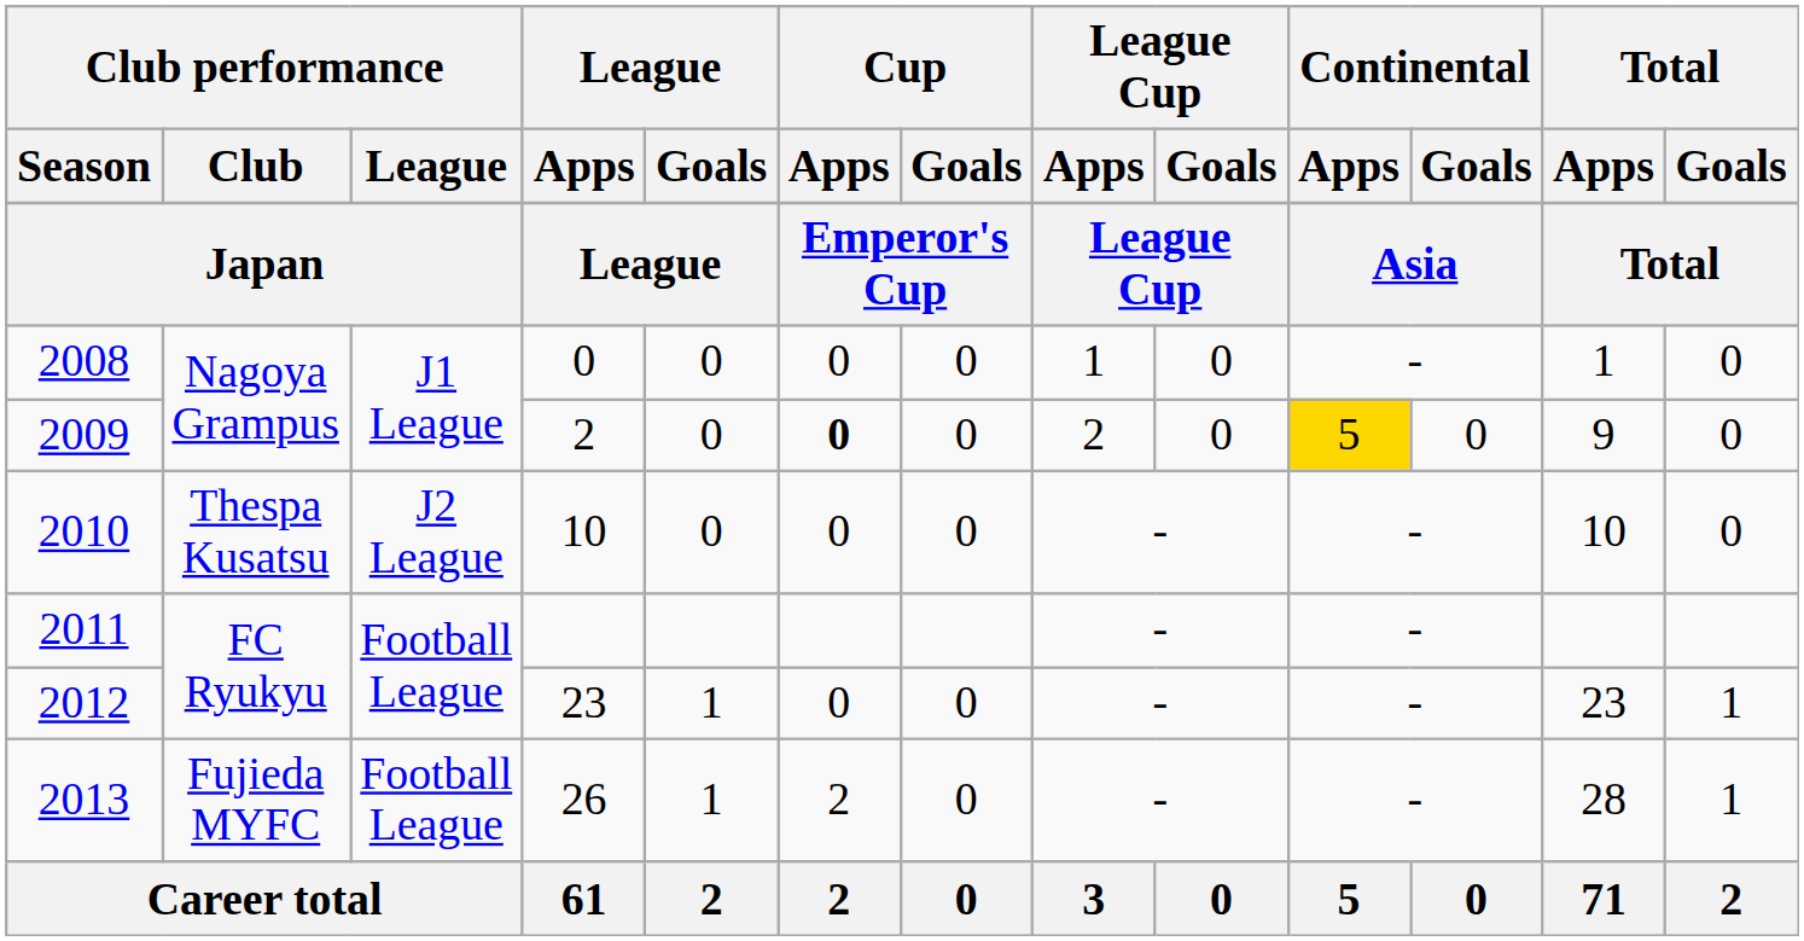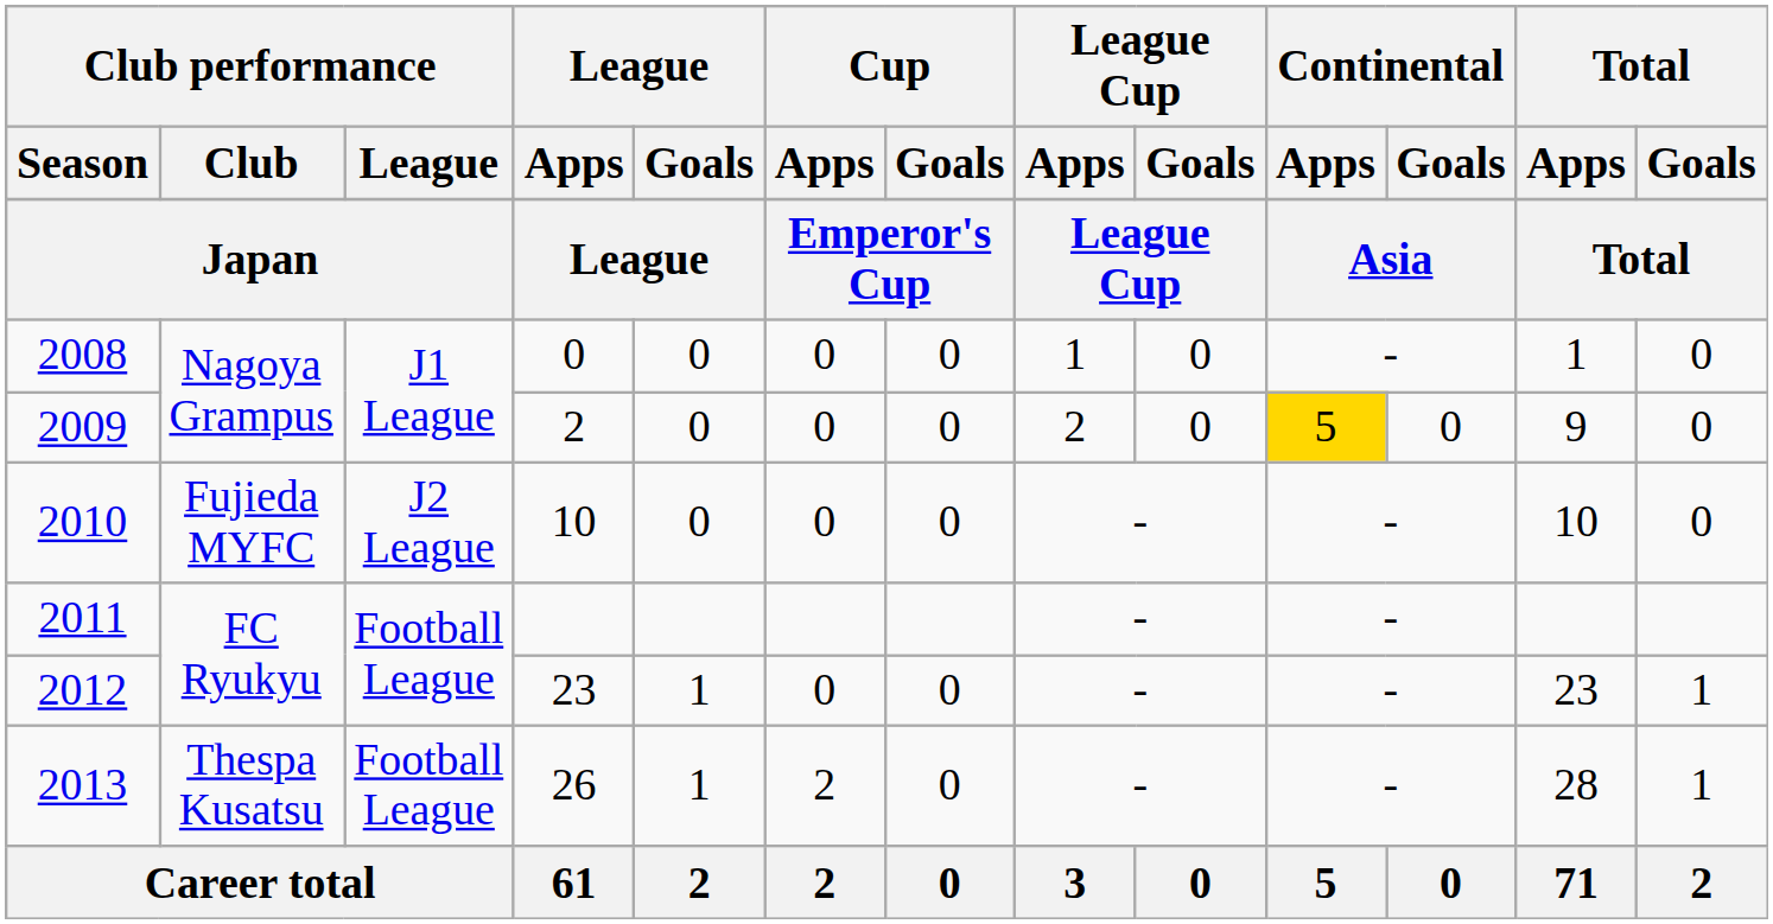 <table class="wikitable" style="text-align:center">
 <tr>
 <th colspan=3>Club performance</th>
 <th colspan=2>League</th>
 <th colspan=2>Cup</th>
 <th colspan=2>League Cup</th>
 <th colspan=2>Continental</th>
 <th colspan=2>Total</th>
 </tr>
 <tr>
 <th>Season</th>
 <th>Club</th>
 <th>League</th>
 <th>Apps</th>
 <th>Goals</th>
 <th>Apps</th>
 <th>Goals</th>
 <th>Apps</th>
 <th>Goals</th>
 <th>Apps</th>
 <th>Goals</th>
 <th>Apps</th>
 <th>Goals</th>
 </tr>
 <tr>
 </tr>
 <tr>
 <th colspan=3>Japan</th>
 <th colspan=2>League</th>
 <th colspan=2><a href='#'>Emperor's Cup</a></th>
 <th colspan=2><a href='#'>League Cup</a></th>
 <th colspan=2><a href='#'>Asia</a></th>
 <th colspan=2>Total</th>
 </tr>
 <tr>
 <td><a href='#'>2008</a></td>
 <td rowspan="2"><a href='#'>Nagoya Grampus</a></td>
 <td rowspan="2"><a href='#'>J1 League</a></td>
 <td>0</td>
 <td>0</td>
 <td>0</td>
 <td>0</td>
 <td>1</td>
 <td>0</td>
 <td colspan="2">-</td>
 <td>1</td>
 <td>0</td>
 </tr>
 <tr>
 <td><a href='#'>2009</a></td>
 <td>2</td>
 <td>0</td>
-<td><strong>0</strong></td>
+<td>0</td>
 <td>0</td>
 <td>2</td>
 <td>0</td>
 <td style="background: gold;">5</td>
 <td>0</td>
 <td>9</td>
 <td>0</td>
 </tr>
 <tr>
 <td><a href='#'>2010</a></td>
-<td><a href='#'>Thespa Kusatsu</a></td>
+<td rowspan="1"><a href='#'>Fujieda MYFC</a></td>
 <td><a href='#'>J2 League</a></td>
 <td>10</td>
 <td>0</td>
 <td>0</td>
 <td>0</td>
 <td colspan="2">-</td>
 <td colspan="2">-</td>
 <td>10</td>
 <td>0</td>
 </tr>
 <tr>
 <td><a href='#'>2011</a></td>
 <td rowspan="2"><a href='#'>FC Ryukyu</a></td>
 <td rowspan="2"><a href='#'>Football League</a></td>
 <td></td>
 <td></td>
 <td></td>
 <td></td>
 <td colspan="2">-</td>
 <td colspan="2">-</td>
 <td></td>
 <td></td>
 </tr>
 <tr>
 <td><a href='#'>2012</a></td>
 <td>23</td>
 <td>1</td>
 <td>0</td>
 <td>0</td>
 <td colspan="2">-</td>
 <td colspan="2">-</td>
 <td>23</td>
 <td>1</td>
 </tr>
 <tr>
 <td><a href='#'>2013</a></td>
-<td rowspan="1"><a href='#'>Fujieda MYFC</a></td>
+<td><a href='#'>Thespa Kusatsu</a></td>
 <td rowspan="1"><a href='#'>Football League</a></td>
 <td>26</td>
 <td>1</td>
 <td>2</td>
 <td>0</td>
 <td colspan="2">-</td>
 <td colspan="2">-</td>
 <td>28</td>
 <td>1</td>
 </tr>
 <tr>
 <th colspan=3>Career total</th>
 <th>61</th>
 <th>2</th>
 <th>2</th>
 <th>0</th>
 <th>3</th>
 <th>0</th>
 <th>5</th>
 <th>0</th>
 <th>71</th>
 <th>2</th>
 </tr>
 </table>
